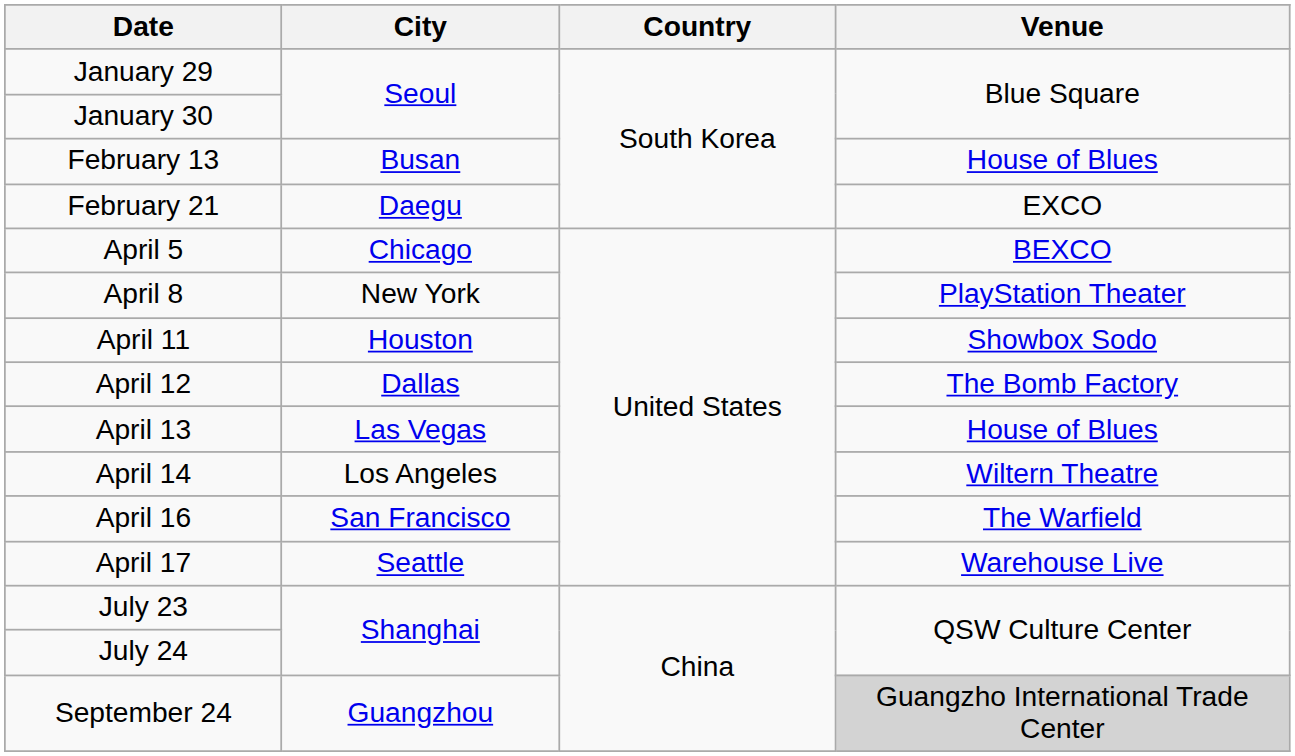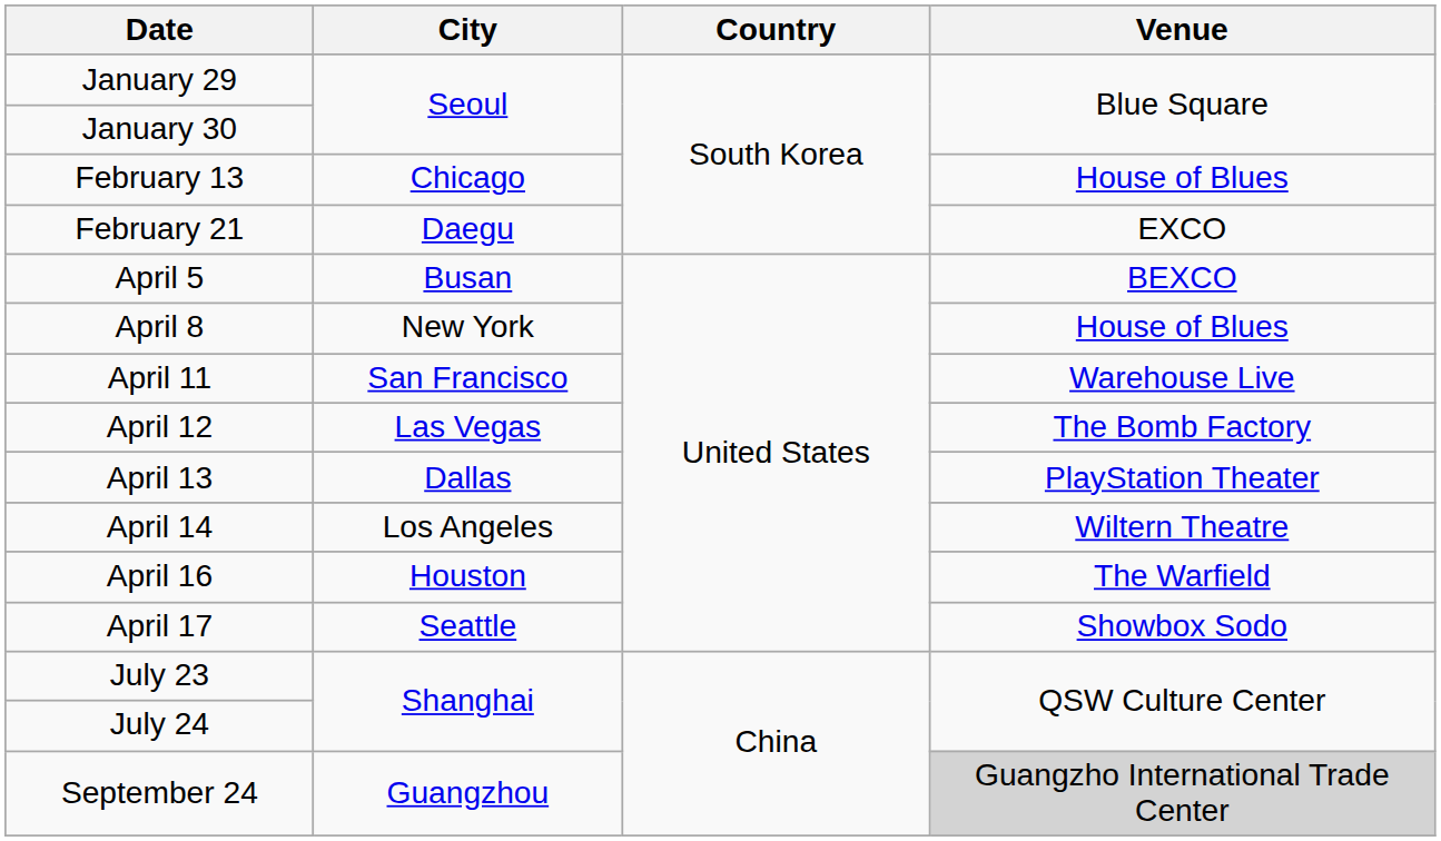 <table class="wikitable plainrowheaders" style="text-align:center;">
 <tr>
 <th style="width:150px;">Date</th>
 <th style="width:150px;">City</th>
 <th style="width:150px;">Country</th>
 <th style="width:250px;">Venue</th>
 </tr>
 <tr>
 <td>January 29</td>
 <td rowspan="2"><a href='#'>Seoul</a></td>
 <td rowspan="4">South Korea</td>
 <td rowspan="2">Blue Square</td>
 </tr>
 <tr>
 <td>January 30</td>
 </tr>
 <tr>
 <td>February 13</td>
-<td><a href='#'>Busan</a></td>
+<td><a href='#'>Chicago</a></td>
 <td><a href='#'>House of Blues</a></td>
 </tr>
 <tr>
 <td>February 21</td>
 <td><a href='#'>Daegu</a></td>
 <td>EXCO</td>
 </tr>
 <tr>
 <td>April 5</td>
-<td><a href='#'>Chicago</a></td>
+<td><a href='#'>Busan</a></td>
 <td rowspan="8">United States</td>
 <td><a href='#'>BEXCO</a></td>
 </tr>
 <tr>
 <td>April 8</td>
 <td>New York</td>
-<td><a href='#'>PlayStation Theater</a></td>
+<td><a href='#'>House of Blues</a></td>
 </tr>
 <tr>
 <td>April 11</td>
-<td><a href='#'>Houston</a></td>
-<td><a href='#'>Showbox Sodo</a></td>
+<td><a href='#'>San Francisco</a></td>
+<td><a href='#'>Warehouse Live</a></td>
 </tr>
 <tr>
 <td>April 12</td>
-<td><a href='#'>Dallas</a></td>
+<td><a href='#'>Las Vegas</a></td>
 <td><a href='#'>The Bomb Factory</a></td>
 </tr>
 <tr>
 <td>April 13</td>
-<td><a href='#'>Las Vegas</a></td>
-<td><a href='#'>House of Blues</a></td>
+<td><a href='#'>Dallas</a></td>
+<td><a href='#'>PlayStation Theater</a></td>
 </tr>
 <tr>
 <td>April 14</td>
 <td>Los Angeles</td>
 <td><a href='#'>Wiltern Theatre</a></td>
 </tr>
 <tr>
 <td>April 16</td>
-<td><a href='#'>San Francisco</a></td>
+<td><a href='#'>Houston</a></td>
 <td><a href='#'>The Warfield</a></td>
 </tr>
 <tr>
 <td>April 17</td>
 <td><a href='#'>Seattle</a></td>
-<td><a href='#'>Warehouse Live</a></td>
+<td><a href='#'>Showbox Sodo</a></td>
 </tr>
 <tr>
 <td>July 23</td>
 <td rowspan="2"><a href='#'>Shanghai</a></td>
 <td rowspan="3">China</td>
 <td rowspan="2">QSW Culture Center</td>
 </tr>
 <tr>
 <td>July 24</td>
 </tr>
 <tr>
 <td>September 24</td>
 <td><a href='#'>Guangzhou</a></td>
 <td style="background: lightgrey;">Guangzho International Trade Center</td>
 </tr>
 </table>
